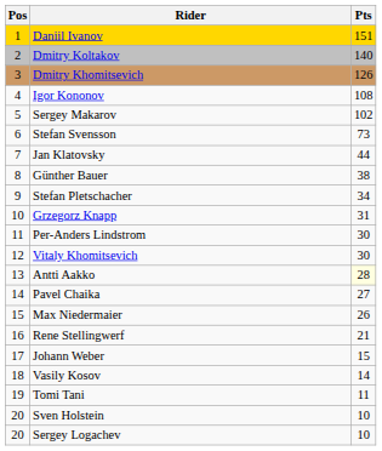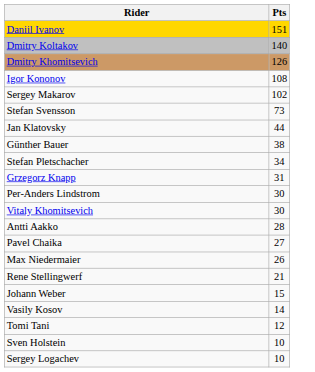 <table class="wikitable" style="font-size: 100%">
 <tr>
-<th width=20>Pos</th>
 <th width=400>Rider</th>
 <th width=20>Pts</th>
 </tr>
 <tr align=center style="background-color: gold;">
-<td>1</td>
 <td align="left"> <a href='#'>Daniil Ivanov</a></td>
 <td>151</td>
 </tr>
 <tr align=center style="background-color: silver;">
-<td>2</td>
 <td align="left"> <a href='#'>Dmitry Koltakov</a></td>
 <td>140</td>
 </tr>
 <tr align=center style="background-color: #cc9966;">
-<td>3</td>
 <td align="left"> <a href='#'>Dmitry Khomitsevich</a></td>
 <td>126</td>
 </tr>
 <tr align=center>
-<td>4</td>
 <td align="left"> <a href='#'>Igor Kononov</a></td>
 <td>108</td>
 </tr>
 <tr align=center>
-<td>5</td>
 <td align="left"> Sergey Makarov</td>
 <td>102</td>
 </tr>
 <tr align=center>
-<td>6</td>
 <td align="left"> Stefan Svensson</td>
 <td>73</td>
 </tr>
 <tr align=center>
-<td>7</td>
 <td align="left"> Jan Klatovsky</td>
 <td>44</td>
 </tr>
 <tr align=center>
-<td>8</td>
 <td align="left"> Günther Bauer</td>
 <td>38</td>
 </tr>
 <tr align=center>
-<td>9</td>
 <td align="left"> Stefan Pletschacher</td>
 <td>34</td>
 </tr>
 <tr align=center>
-<td>10</td>
 <td align="left"> <a href='#'>Grzegorz Knapp</a></td>
 <td>31</td>
 </tr>
 <tr align=center>
-<td>11</td>
 <td align="left"> Per-Anders Lindstrom</td>
 <td>30</td>
 </tr>
 <tr align=center>
-<td>12</td>
 <td align="left"> <a href='#'>Vitaly Khomitsevich</a></td>
 <td>30</td>
 </tr>
 <tr align=center>
-<td>13</td>
 <td align="left"> Antti Aakko</td>
-<td style="background: lightyellow;">28</td>
+<td>28</td>
 </tr>
 <tr align=center>
-<td>14</td>
 <td align="left"> Pavel Chaika</td>
 <td>27</td>
 </tr>
 <tr align=center>
-<td>15</td>
 <td align="left"> Max Niedermaier</td>
 <td>26</td>
 </tr>
 <tr align=center>
-<td>16</td>
 <td align="left"> Rene Stellingwerf</td>
 <td>21</td>
 </tr>
 <tr align=center>
-<td>17</td>
 <td align="left"> Johann Weber</td>
 <td>15</td>
 </tr>
 <tr align=center>
-<td>18</td>
 <td align="left"> Vasily Kosov</td>
 <td>14</td>
 </tr>
 <tr align=center>
-<td>19</td>
 <td align="left"> Tomi Tani</td>
-<td>11</td>
+<td>12</td>
 </tr>
 <tr align=center>
-<td>20</td>
 <td align="left"> Sven Holstein</td>
 <td>10</td>
 </tr>
 <tr align=center>
-<td>20</td>
 <td align="left"> Sergey Logachev</td>
 <td>10</td>
 </tr>
 </table>
